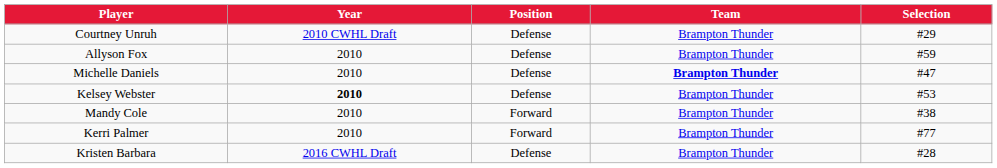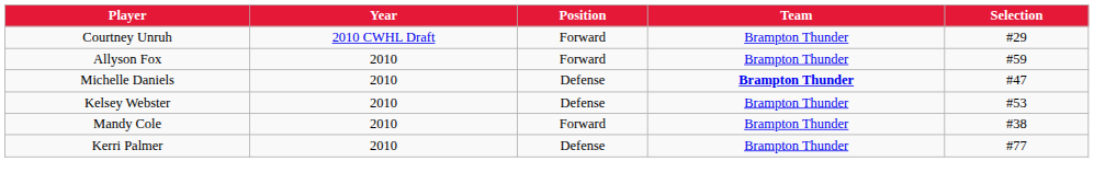 <table class="wikitable" width="80%">
 <tr align="center"  style="background:#E51837;color:white;">
 <td><strong>Player</strong></td>
 <td><strong>Year</strong></td>
 <td><strong>Position</strong></td>
 <td><strong>Team</strong></td>
 <td><strong>Selection</strong></td>
 </tr>
 <tr align="center" bgcolor="">
 <td>Courtney Unruh</td>
 <td><a href='#'>2010 CWHL Draft</a></td>
-<td>Defense</td>
+<td>Forward</td>
 <td><a href='#'>Brampton Thunder</a></td>
 <td>#29</td>
 </tr>
 <tr align="center" bgcolor="">
 <td>Allyson Fox</td>
 <td>2010</td>
-<td>Defense</td>
+<td>Forward</td>
 <td><a href='#'>Brampton Thunder</a></td>
 <td>#59</td>
 </tr>
 <tr align="center" bgcolor="">
 <td>Michelle Daniels</td>
 <td>2010</td>
 <td>Defense</td>
 <td><strong><a href='#'>Brampton Thunder</a></strong></td>
 <td>#47</td>
 </tr>
 <tr align="center" bgcolor="">
 <td>Kelsey Webster</td>
-<td><strong>2010</strong></td>
+<td>2010</td>
 <td>Defense</td>
 <td><a href='#'>Brampton Thunder</a></td>
 <td>#53</td>
 </tr>
 <tr align="center" bgcolor="">
 <td>Mandy Cole</td>
 <td>2010</td>
 <td>Forward</td>
 <td><a href='#'>Brampton Thunder</a></td>
 <td>#38</td>
 </tr>
 <tr align="center" bgcolor="">
 <td>Kerri Palmer</td>
 <td>2010</td>
-<td>Forward</td>
+<td>Defense</td>
 <td><a href='#'>Brampton Thunder</a></td>
 <td>#77</td>
 </tr>
-<tr align="center" bgcolor="">
-<td>Kristen Barbara</td>
-<td><a href='#'>2016 CWHL Draft</a></td>
-<td>Defense</td>
-<td><a href='#'>Brampton Thunder</a></td>
-<td>#28</td>
-</tr>
 </table>
